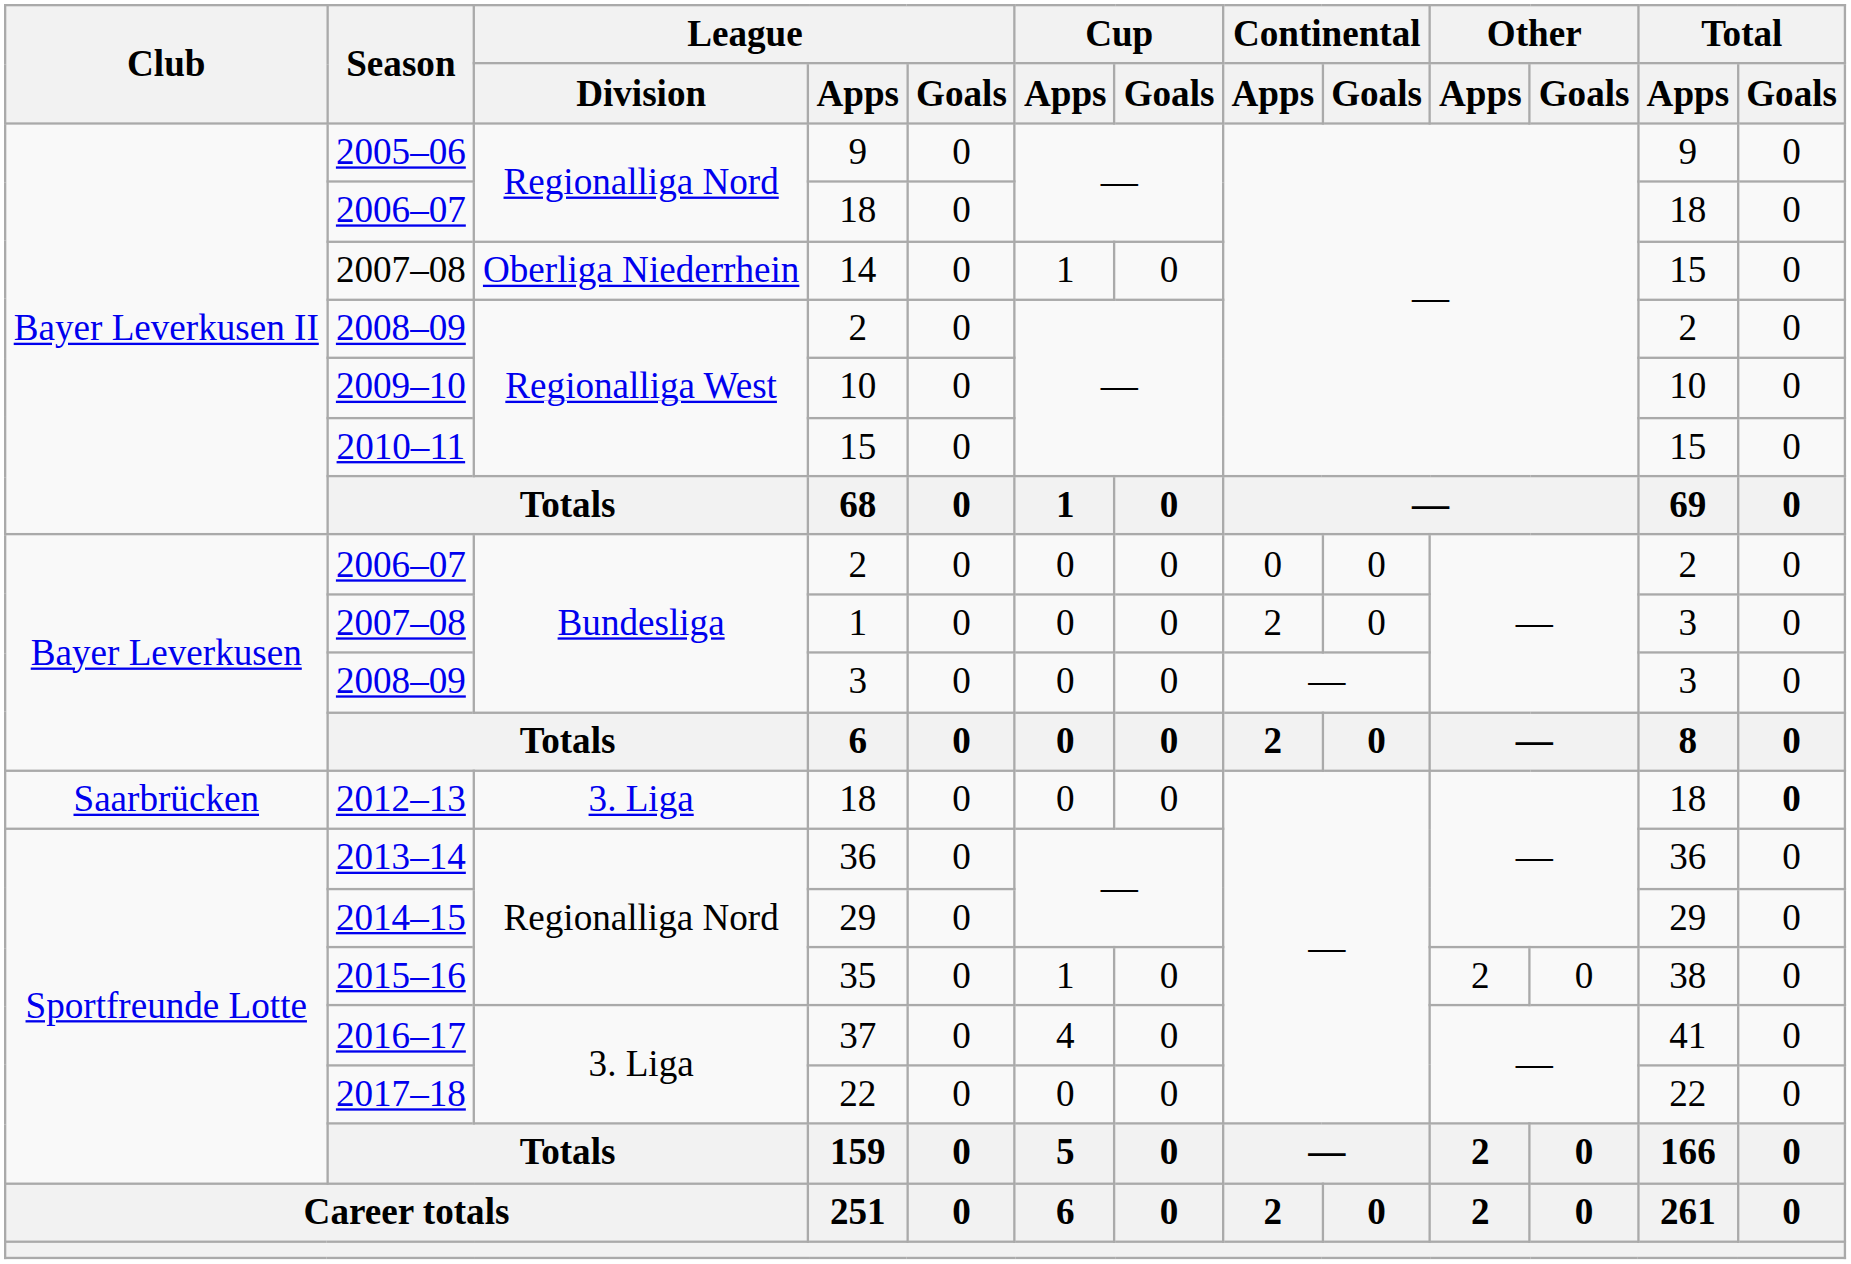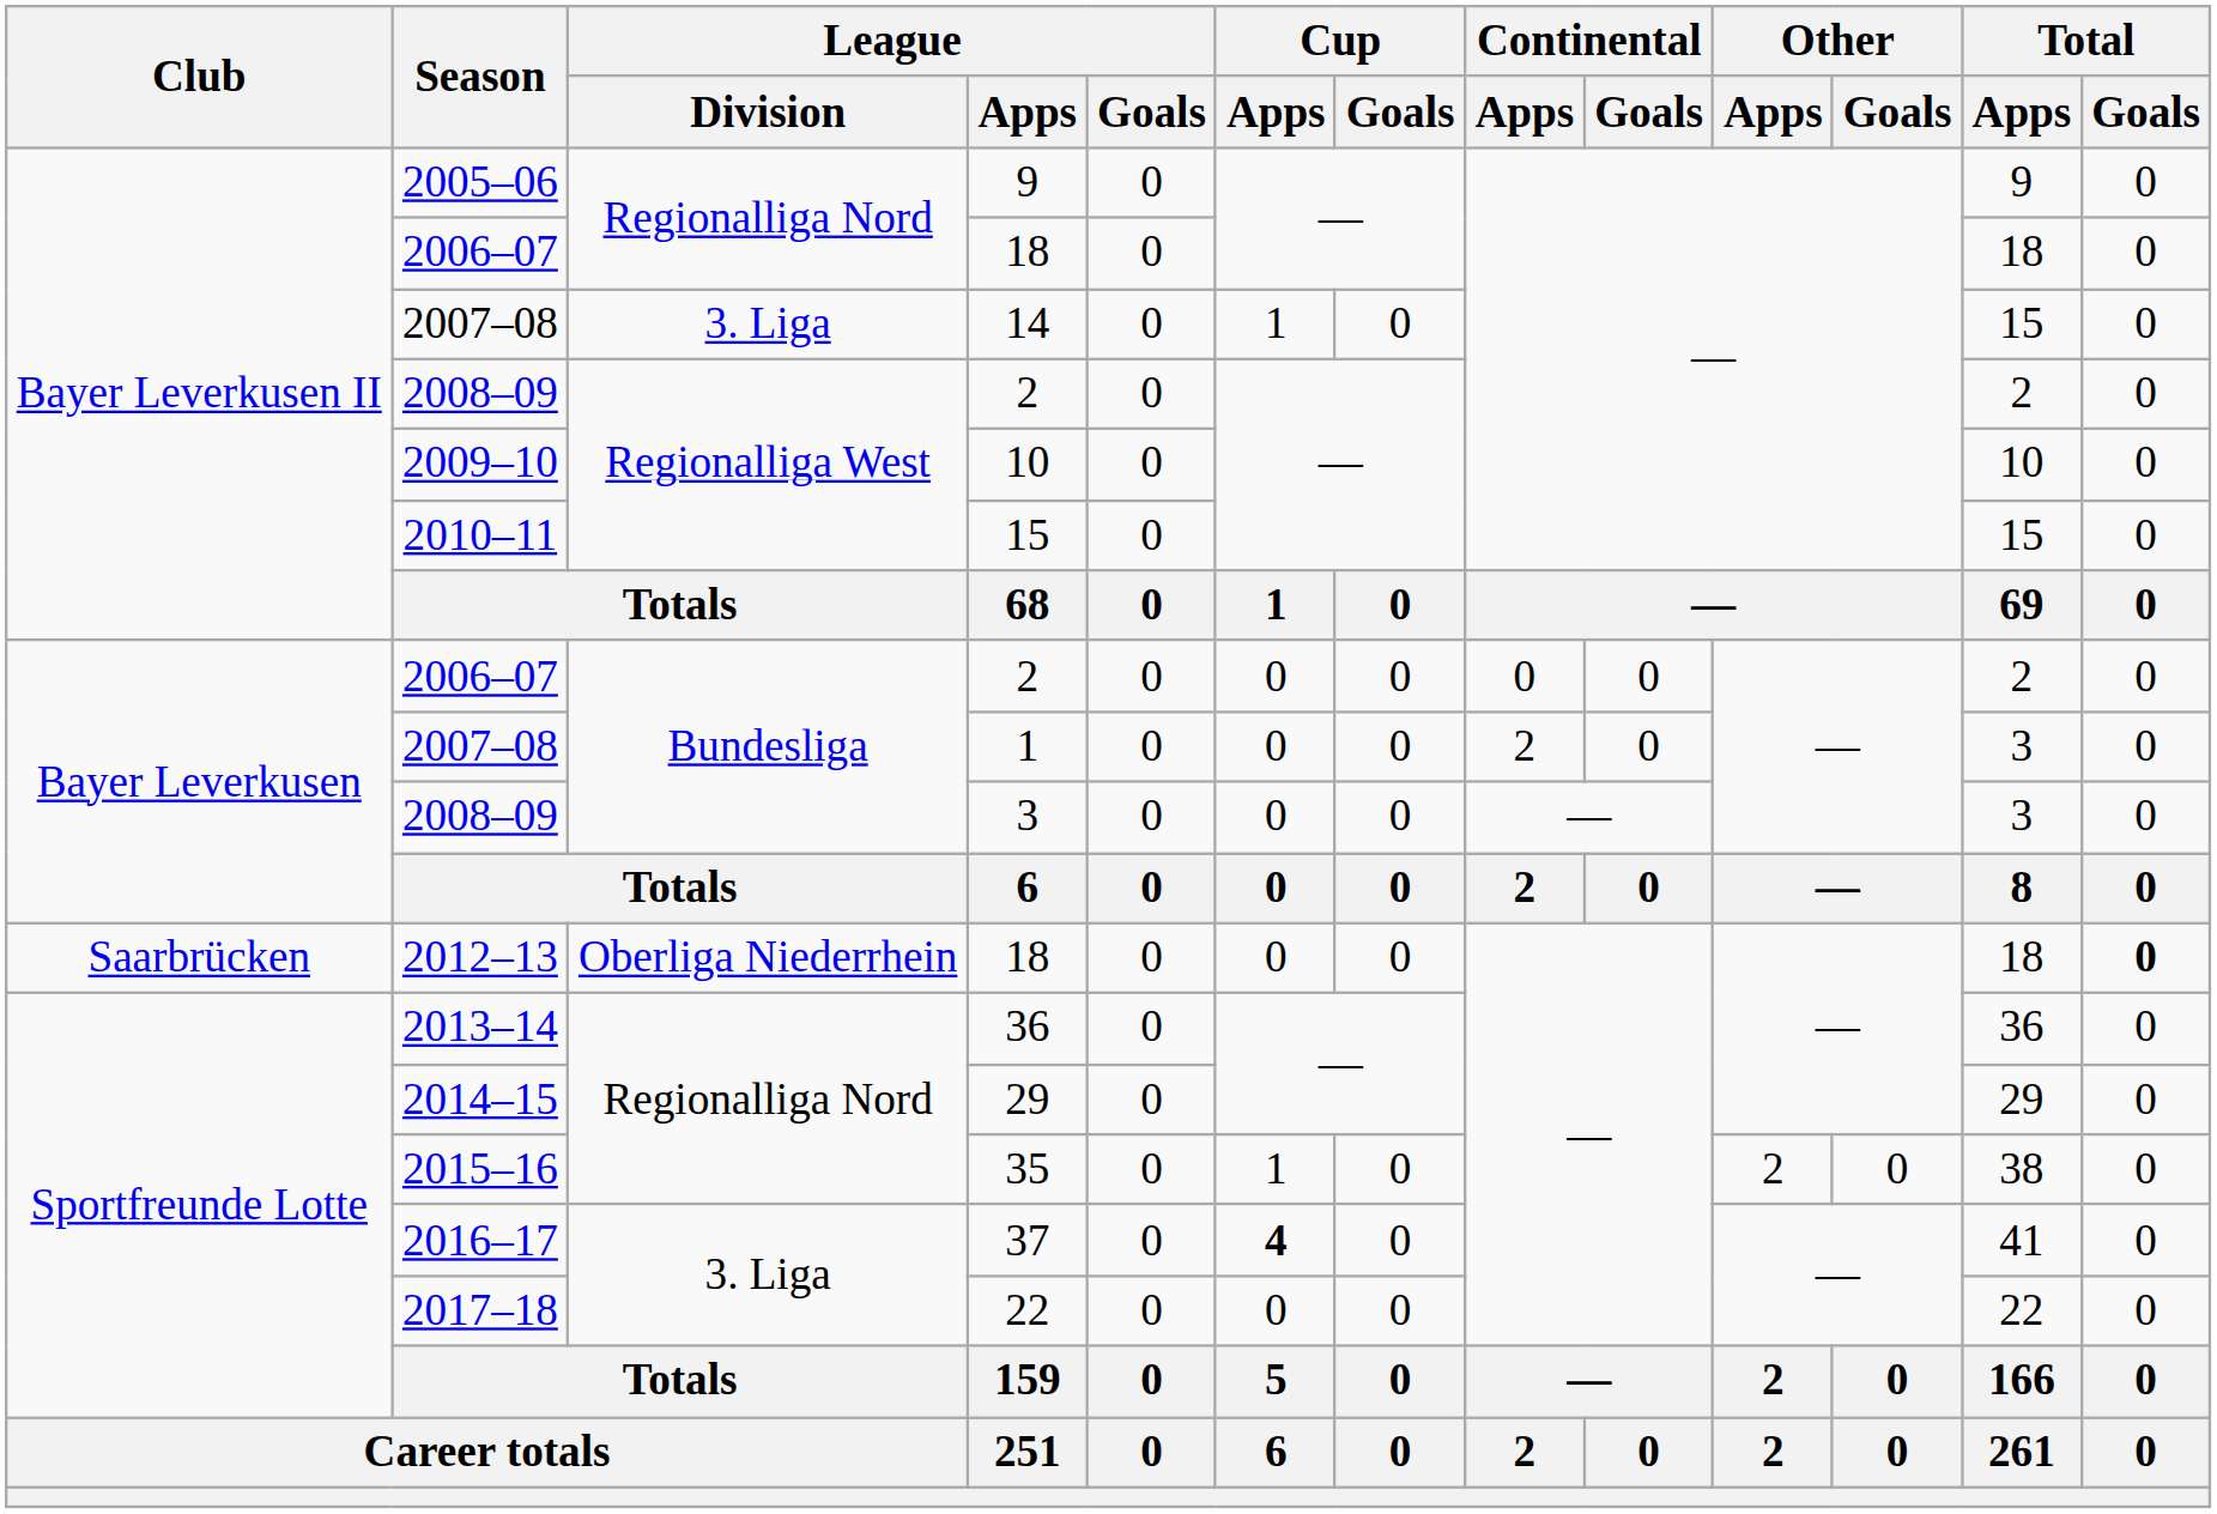 <table class="wikitable" Style="text-align: center">
 <tr>
 <th rowspan="2">Club</th>
 <th rowspan="2">Season</th>
 <th colspan="3">League</th>
 <th colspan="2">Cup</th>
 <th colspan="2">Continental</th>
 <th colspan="2">Other</th>
 <th colspan="2">Total</th>
 </tr>
 <tr>
 <th>Division</th>
 <th>Apps</th>
 <th>Goals</th>
 <th>Apps</th>
 <th>Goals</th>
 <th>Apps</th>
 <th>Goals</th>
 <th>Apps</th>
 <th>Goals</th>
 <th>Apps</th>
 <th>Goals</th>
 </tr>
 <tr>
 <td rowspan="7"><a href='#'>Bayer Leverkusen II</a></td>
 <td><a href='#'>2005–06</a></td>
 <td rowspan="2"><a href='#'>Regionalliga Nord</a></td>
 <td>9</td>
 <td>0</td>
 <td rowspan="2" colspan="2">—</td>
 <td rowspan="6" colspan="4">—</td>
 <td>9</td>
 <td>0</td>
 </tr>
 <tr>
 <td><a href='#'>2006–07</a></td>
 <td>18</td>
 <td>0</td>
 <td>18</td>
 <td>0</td>
 </tr>
 <tr>
 <td>2007–08</td>
-<td><a href='#'>Oberliga Niederrhein</a></td>
+<td><a href='#'>3. Liga</a></td>
 <td>14</td>
 <td>0</td>
 <td>1</td>
 <td>0</td>
 <td>15</td>
 <td>0</td>
 </tr>
 <tr>
 <td><a href='#'>2008–09</a></td>
 <td rowspan="3"><a href='#'>Regionalliga West</a></td>
 <td>2</td>
 <td>0</td>
 <td rowspan="3" colspan="2">—</td>
 <td>2</td>
 <td>0</td>
 </tr>
 <tr>
 <td><a href='#'>2009–10</a></td>
 <td>10</td>
 <td>0</td>
 <td>10</td>
 <td>0</td>
 </tr>
 <tr>
 <td><a href='#'>2010–11</a></td>
 <td>15</td>
 <td>0</td>
 <td>15</td>
 <td>0</td>
 </tr>
 <tr>
 <th colspan="2">Totals</th>
 <th>68</th>
 <th>0</th>
 <th>1</th>
 <th>0</th>
 <th colspan="4">—</th>
 <th>69</th>
 <th>0</th>
 </tr>
 <tr>
 <td rowspan="4"><a href='#'>Bayer Leverkusen</a></td>
 <td><a href='#'>2006–07</a></td>
 <td rowspan="3"><a href='#'>Bundesliga</a></td>
 <td>2</td>
 <td>0</td>
 <td>0</td>
 <td>0</td>
 <td>0</td>
 <td>0</td>
 <td rowspan="3" colspan="2">—</td>
 <td>2</td>
 <td>0</td>
 </tr>
 <tr>
 <td><a href='#'>2007–08</a></td>
 <td>1</td>
 <td>0</td>
 <td>0</td>
 <td>0</td>
 <td>2</td>
 <td>0</td>
 <td>3</td>
 <td>0</td>
 </tr>
 <tr>
 <td><a href='#'>2008–09</a></td>
 <td>3</td>
 <td>0</td>
 <td>0</td>
 <td>0</td>
 <td colspan="2">—</td>
 <td>3</td>
 <td>0</td>
 </tr>
 <tr>
 <th colspan="2">Totals</th>
 <th>6</th>
 <th>0</th>
 <th>0</th>
 <th>0</th>
 <th>2</th>
 <th>0</th>
 <th colspan="2">—</th>
 <th>8</th>
 <th>0</th>
 </tr>
 <tr>
 <td><a href='#'>Saarbrücken</a></td>
 <td><a href='#'>2012–13</a></td>
-<td><a href='#'>3. Liga</a></td>
+<td><a href='#'>Oberliga Niederrhein</a></td>
 <td>18</td>
 <td>0</td>
 <td>0</td>
 <td>0</td>
 <td rowspan="6" colspan="2">—</td>
 <td rowspan="3" colspan="2">—</td>
 <td>18</td>
 <td><strong>0</strong></td>
 </tr>
 <tr>
 <td rowspan="6"><a href='#'>Sportfreunde Lotte</a></td>
 <td><a href='#'>2013–14</a></td>
 <td rowspan="3">Regionalliga Nord</td>
 <td>36</td>
 <td>0</td>
 <td rowspan="2" colspan="2">—</td>
 <td>36</td>
 <td>0</td>
 </tr>
 <tr>
 <td><a href='#'>2014–15</a></td>
 <td>29</td>
 <td>0</td>
 <td>29</td>
 <td>0</td>
 </tr>
 <tr>
 <td><a href='#'>2015–16</a></td>
 <td>35</td>
 <td>0</td>
 <td>1</td>
 <td>0</td>
 <td>2</td>
 <td>0</td>
 <td>38</td>
 <td>0</td>
 </tr>
 <tr>
 <td><a href='#'>2016–17</a></td>
 <td rowspan="2">3. Liga</td>
 <td>37</td>
 <td>0</td>
-<td>4</td>
+<td><strong>4</strong></td>
 <td>0</td>
 <td colspan="2" rowspan="2">—</td>
 <td>41</td>
 <td>0</td>
 </tr>
 <tr>
 <td><a href='#'>2017–18</a></td>
 <td>22</td>
 <td>0</td>
 <td>0</td>
 <td>0</td>
 <td>22</td>
 <td>0</td>
 </tr>
 <tr>
 <th colspan="2">Totals</th>
 <th>159</th>
 <th>0</th>
 <th>5</th>
 <th>0</th>
 <th colspan="2">—</th>
 <th>2</th>
 <th>0</th>
 <th>166</th>
 <th>0</th>
 </tr>
 <tr>
 <th colspan="3">Career totals</th>
 <th>251</th>
 <th>0</th>
 <th>6</th>
 <th>0</th>
 <th>2</th>
 <th>0</th>
 <th>2</th>
 <th>0</th>
 <th>261</th>
 <th>0</th>
 </tr>
 <tr>
 <th colspan="15"></th>
 </tr>
 </table>
